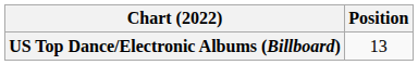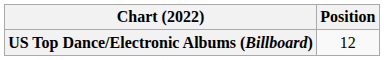 <table class="wikitable plainrowheaders" style="text-align:center">
 <tr>
 <th scope="col">Chart (2022)</th>
 <th scope="col">Position</th>
 </tr>
 <tr>
 <th scope="row">US Top Dance/Electronic Albums (<em>Billboard</em>)</th>
-<td>13</td>
+<td>12</td>
 </tr>
 </table>
